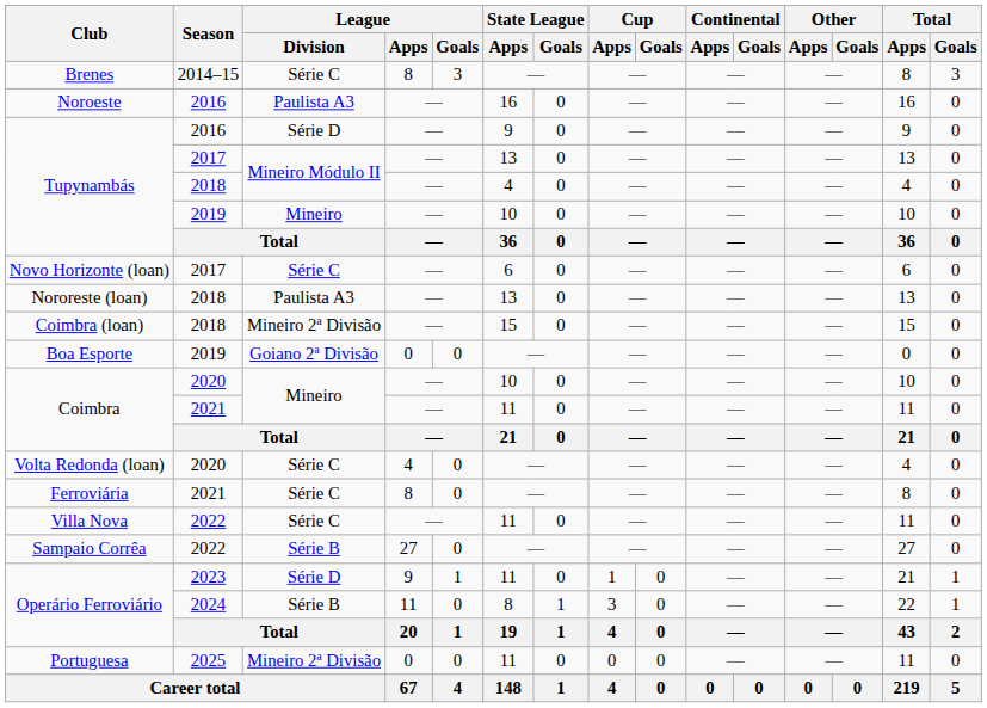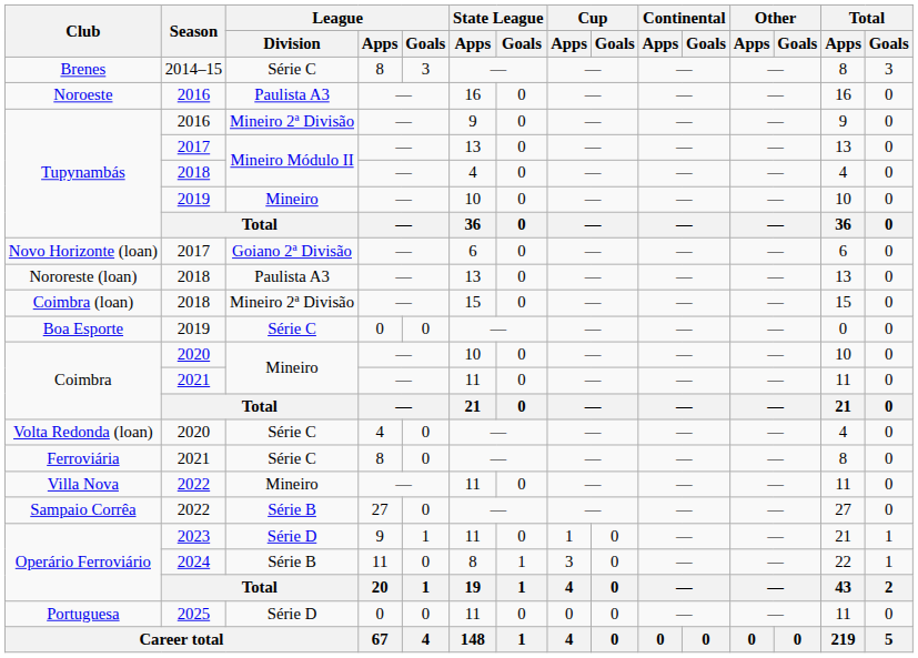 <table class="wikitable" style="text-align: center;">
 <tr>
 <th rowspan="2">Club</th>
 <th rowspan="2">Season</th>
 <th colspan="3">League</th>
 <th colspan="2">State League</th>
 <th colspan="2">Cup</th>
 <th colspan="2">Continental</th>
 <th colspan="2">Other</th>
 <th colspan="2">Total</th>
 </tr>
 <tr>
 <th>Division</th>
 <th>Apps</th>
 <th>Goals</th>
 <th>Apps</th>
 <th>Goals</th>
 <th>Apps</th>
 <th>Goals</th>
 <th>Apps</th>
 <th>Goals</th>
 <th>Apps</th>
 <th>Goals</th>
 <th>Apps</th>
 <th>Goals</th>
 </tr>
 <tr>
 <td valign="center"><a href='#'>Brenes</a></td>
 <td>2014–15</td>
 <td>Série C</td>
 <td>8</td>
 <td>3</td>
 <td colspan="2">—</td>
 <td colspan="2">—</td>
 <td colspan="2">—</td>
 <td colspan="2">—</td>
 <td>8</td>
 <td>3</td>
 </tr>
 <tr>
 <td valign="center"><a href='#'>Noroeste</a></td>
 <td><a href='#'>2016</a></td>
 <td><a href='#'>Paulista A3</a></td>
 <td colspan="2">—</td>
 <td>16</td>
 <td>0</td>
 <td colspan="2">—</td>
 <td colspan="2">—</td>
 <td colspan="2">—</td>
 <td>16</td>
 <td>0</td>
 </tr>
 <tr>
 <td rowspan="5" valign="center"><a href='#'>Tupynambás</a></td>
 <td>2016</td>
-<td>Série D</td>
+<td><a href='#'>Mineiro 2ª Divisão</a></td>
 <td colspan="2">—</td>
 <td>9</td>
 <td>0</td>
 <td colspan="2">—</td>
 <td colspan="2">—</td>
 <td colspan="2">—</td>
 <td>9</td>
 <td>0</td>
 </tr>
 <tr>
 <td><a href='#'>2017</a></td>
 <td rowspan="2"><a href='#'>Mineiro Módulo II</a></td>
 <td colspan="2">—</td>
 <td>13</td>
 <td>0</td>
 <td colspan="2">—</td>
 <td colspan="2">—</td>
 <td colspan="2">—</td>
 <td>13</td>
 <td>0</td>
 </tr>
 <tr>
 <td><a href='#'>2018</a></td>
 <td colspan="2">—</td>
 <td>4</td>
 <td>0</td>
 <td colspan="2">—</td>
 <td colspan="2">—</td>
 <td colspan="2">—</td>
 <td>4</td>
 <td>0</td>
 </tr>
 <tr>
 <td><a href='#'>2019</a></td>
 <td><a href='#'>Mineiro</a></td>
 <td colspan="2">—</td>
 <td>10</td>
 <td>0</td>
 <td colspan="2">—</td>
 <td colspan="2">—</td>
 <td colspan="2">—</td>
 <td>10</td>
 <td>0</td>
 </tr>
 <tr>
 <th colspan="2">Total</th>
 <th colspan="2">—</th>
 <th>36</th>
 <th>0</th>
 <th colspan="2">—</th>
 <th colspan="2">—</th>
 <th colspan="2">—</th>
 <th>36</th>
 <th>0</th>
 </tr>
 <tr>
 <td valign="center"><a href='#'>Novo Horizonte</a> (loan)</td>
 <td>2017</td>
-<td><a href='#'>Série C</a></td>
+<td><a href='#'>Goiano 2ª Divisão</a></td>
 <td colspan="2">—</td>
 <td>6</td>
 <td>0</td>
 <td colspan="2">—</td>
 <td colspan="2">—</td>
 <td colspan="2">—</td>
 <td>6</td>
 <td>0</td>
 </tr>
 <tr>
 <td valign="center">Nororeste (loan)</td>
 <td>2018</td>
 <td>Paulista A3</td>
 <td colspan="2">—</td>
 <td>13</td>
 <td>0</td>
 <td colspan="2">—</td>
 <td colspan="2">—</td>
 <td colspan="2">—</td>
 <td>13</td>
 <td>0</td>
 </tr>
 <tr>
 <td valign="center"><a href='#'>Coimbra</a> (loan)</td>
 <td>2018</td>
 <td>Mineiro 2ª Divisão</td>
 <td colspan="2">—</td>
 <td>15</td>
 <td>0</td>
 <td colspan="2">—</td>
 <td colspan="2">—</td>
 <td colspan="2">—</td>
 <td>15</td>
 <td>0</td>
 </tr>
 <tr>
 <td valign="center"><a href='#'>Boa Esporte</a></td>
 <td>2019</td>
-<td><a href='#'>Goiano 2ª Divisão</a></td>
+<td><a href='#'>Série C</a></td>
 <td>0</td>
 <td>0</td>
 <td colspan="2">—</td>
 <td colspan="2">—</td>
 <td colspan="2">—</td>
 <td colspan="2">—</td>
 <td>0</td>
 <td>0</td>
 </tr>
 <tr>
 <td rowspan="3" valign="center">Coimbra</td>
 <td><a href='#'>2020</a></td>
 <td rowspan="2">Mineiro</td>
 <td colspan="2">—</td>
 <td>10</td>
 <td>0</td>
 <td colspan="2">—</td>
 <td colspan="2">—</td>
 <td colspan="2">—</td>
 <td>10</td>
 <td>0</td>
 </tr>
 <tr>
 <td><a href='#'>2021</a></td>
 <td colspan="2">—</td>
 <td>11</td>
 <td>0</td>
 <td colspan="2">—</td>
 <td colspan="2">—</td>
 <td colspan="2">—</td>
 <td>11</td>
 <td>0</td>
 </tr>
 <tr>
 <th colspan="2">Total</th>
 <th colspan="2">—</th>
 <th>21</th>
 <th>0</th>
 <th colspan="2">—</th>
 <th colspan="2">—</th>
 <th colspan="2">—</th>
 <th>21</th>
 <th>0</th>
 </tr>
 <tr>
 <td valign="center"><a href='#'>Volta Redonda</a> (loan)</td>
 <td>2020</td>
 <td>Série C</td>
 <td>4</td>
 <td>0</td>
 <td colspan="2">—</td>
 <td colspan="2">—</td>
 <td colspan="2">—</td>
 <td colspan="2">—</td>
 <td>4</td>
 <td>0</td>
 </tr>
 <tr>
 <td valign="center"><a href='#'>Ferroviária</a></td>
 <td>2021</td>
 <td>Série C</td>
 <td>8</td>
 <td>0</td>
 <td colspan="2">—</td>
 <td colspan="2">—</td>
 <td colspan="2">—</td>
 <td colspan="2">—</td>
 <td>8</td>
 <td>0</td>
 </tr>
 <tr>
 <td valign="center"><a href='#'>Villa Nova</a></td>
 <td><a href='#'>2022</a></td>
-<td>Série C</td>
+<td>Mineiro</td>
 <td colspan="2">—</td>
 <td>11</td>
 <td>0</td>
 <td colspan="2">—</td>
 <td colspan="2">—</td>
 <td colspan="2">—</td>
 <td>11</td>
 <td>0</td>
 </tr>
 <tr>
 <td valign="center"><a href='#'>Sampaio Corrêa</a></td>
 <td>2022</td>
 <td><a href='#'>Série B</a></td>
 <td>27</td>
 <td>0</td>
 <td colspan="2">—</td>
 <td colspan="2">—</td>
 <td colspan="2">—</td>
 <td colspan="2">—</td>
 <td>27</td>
 <td>0</td>
 </tr>
 <tr>
 <td rowspan="3" valign="center"><a href='#'>Operário Ferroviário</a></td>
 <td><a href='#'>2023</a></td>
 <td><a href='#'>Série D</a></td>
 <td>9</td>
 <td>1</td>
 <td>11</td>
 <td>0</td>
 <td>1</td>
 <td>0</td>
 <td colspan="2">—</td>
 <td colspan="2">—</td>
 <td>21</td>
 <td>1</td>
 </tr>
 <tr>
 <td><a href='#'>2024</a></td>
 <td>Série B</td>
 <td>11</td>
 <td>0</td>
 <td>8</td>
 <td>1</td>
 <td>3</td>
 <td>0</td>
 <td colspan="2">—</td>
 <td colspan="2">—</td>
 <td>22</td>
 <td>1</td>
 </tr>
 <tr>
 <th colspan="2">Total</th>
 <th>20</th>
 <th>1</th>
 <th>19</th>
 <th>1</th>
 <th>4</th>
 <th>0</th>
 <th colspan="2">—</th>
 <th colspan="2">—</th>
 <th>43</th>
 <th>2</th>
 </tr>
 <tr>
 <td valign="center"><a href='#'>Portuguesa</a></td>
 <td><a href='#'>2025</a></td>
-<td><a href='#'>Mineiro 2ª Divisão</a></td>
+<td>Série D</td>
 <td>0</td>
 <td>0</td>
 <td>11</td>
 <td>0</td>
 <td>0</td>
 <td>0</td>
 <td colspan="2">—</td>
 <td colspan="2">—</td>
 <td>11</td>
 <td>0</td>
 </tr>
 <tr>
 <th colspan="3"><strong>Career total</strong></th>
 <th>67</th>
 <th>4</th>
 <th>148</th>
 <th>1</th>
 <th>4</th>
 <th>0</th>
 <th>0</th>
 <th>0</th>
 <th>0</th>
 <th>0</th>
 <th>219</th>
 <th>5</th>
 </tr>
 </table>
